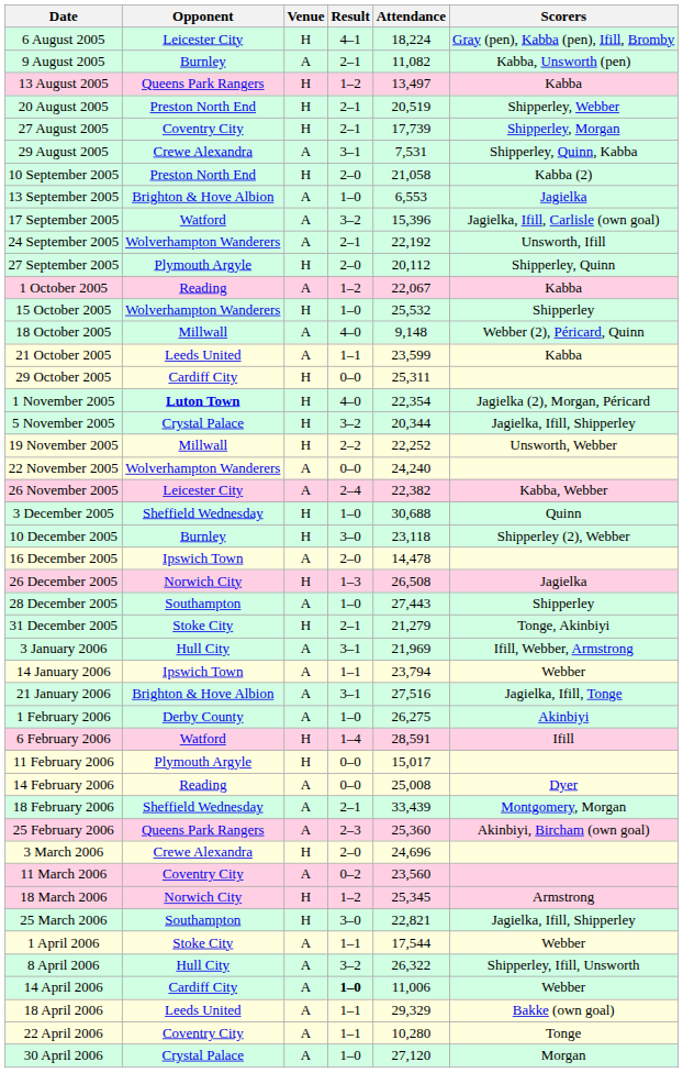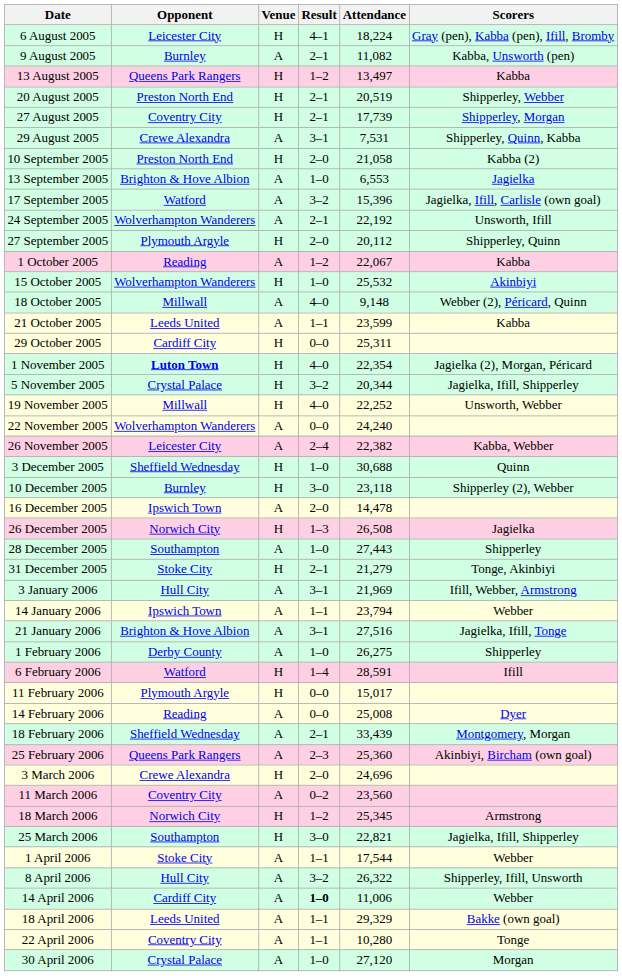 <table class="wikitable sortable" style="font-size:100%; text-align:center">
 <tr>
 <th>Date</th>
 <th>Opponent</th>
 <th>Venue</th>
 <th>Result</th>
 <th>Attendance</th>
 <th>Scorers</th>
 </tr>
 <tr style="background-color: #d0ffe3;">
 <td>6 August 2005</td>
 <td><a href='#'>Leicester City</a></td>
 <td>H</td>
 <td>4–1</td>
 <td>18,224</td>
 <td><a href='#'>Gray</a> (pen), <a href='#'>Kabba</a> (pen), <a href='#'>Ifill</a>, <a href='#'>Bromby</a></td>
 </tr>
 <tr style="background-color: #d0ffe3;">
 <td>9 August 2005</td>
 <td><a href='#'>Burnley</a></td>
 <td>A</td>
 <td>2–1</td>
 <td>11,082</td>
 <td>Kabba, <a href='#'>Unsworth</a> (pen)</td>
 </tr>
 <tr style="background-color: #ffd0e3;">
 <td>13 August 2005</td>
 <td><a href='#'>Queens Park Rangers</a></td>
 <td>H</td>
 <td>1–2</td>
 <td>13,497</td>
 <td>Kabba</td>
 </tr>
 <tr style="background-color: #d0ffe3;">
 <td>20 August 2005</td>
 <td><a href='#'>Preston North End</a></td>
 <td>H</td>
 <td>2–1</td>
 <td>20,519</td>
 <td>Shipperley, <a href='#'>Webber</a></td>
 </tr>
 <tr style="background-color: #d0ffe3;">
 <td>27 August 2005</td>
 <td><a href='#'>Coventry City</a></td>
 <td>H</td>
 <td>2–1</td>
 <td>17,739</td>
 <td><a href='#'>Shipperley</a>, <a href='#'>Morgan</a></td>
 </tr>
 <tr style="background-color: #d0ffe3;">
 <td>29 August 2005</td>
 <td><a href='#'>Crewe Alexandra</a></td>
 <td>A</td>
 <td>3–1</td>
 <td>7,531</td>
 <td>Shipperley, <a href='#'>Quinn</a>, Kabba</td>
 </tr>
 <tr style="background-color: #d0ffe3;">
 <td>10 September 2005</td>
 <td><a href='#'>Preston North End</a></td>
 <td>H</td>
 <td>2–0</td>
 <td>21,058</td>
 <td>Kabba (2)</td>
 </tr>
 <tr style="background-color: #d0ffe3;">
 <td>13 September 2005</td>
 <td><a href='#'>Brighton & Hove Albion</a></td>
 <td>A</td>
 <td>1–0</td>
 <td>6,553</td>
 <td><a href='#'>Jagielka</a></td>
 </tr>
 <tr style="background-color: #d0ffe3;">
 <td>17 September 2005</td>
 <td><a href='#'>Watford</a></td>
 <td>A</td>
 <td>3–2</td>
 <td>15,396</td>
 <td>Jagielka, <a href='#'>Ifill</a>, <a href='#'>Carlisle</a> (own goal)</td>
 </tr>
 <tr style="background-color: #d0ffe3;">
 <td>24 September 2005</td>
 <td><a href='#'>Wolverhampton Wanderers</a></td>
 <td>A</td>
 <td>2–1</td>
 <td>22,192</td>
 <td>Unsworth, Ifill</td>
 </tr>
 <tr style="background-color: #d0ffe3;">
 <td>27 September 2005</td>
 <td><a href='#'>Plymouth Argyle</a></td>
 <td>H</td>
 <td>2–0</td>
 <td>20,112</td>
 <td>Shipperley, Quinn</td>
 </tr>
 <tr style="background-color: #ffd0e3;">
 <td>1 October 2005</td>
 <td><a href='#'>Reading</a></td>
 <td>A</td>
 <td>1–2</td>
 <td>22,067</td>
 <td>Kabba</td>
 </tr>
 <tr style="background-color: #d0ffe3;">
 <td>15 October 2005</td>
 <td><a href='#'>Wolverhampton Wanderers</a></td>
 <td>H</td>
 <td>1–0</td>
 <td>25,532</td>
-<td>Shipperley</td>
+<td><a href='#'>Akinbiyi</a></td>
 </tr>
 <tr style="background-color: #d0ffe3;">
 <td>18 October 2005</td>
 <td><a href='#'>Millwall</a></td>
 <td>A</td>
 <td>4–0</td>
 <td>9,148</td>
 <td>Webber (2), <a href='#'>Péricard</a>, Quinn</td>
 </tr>
 <tr style="background-color: #ffffdd;">
 <td>21 October 2005</td>
 <td><a href='#'>Leeds United</a></td>
 <td>A</td>
 <td>1–1</td>
 <td>23,599</td>
 <td>Kabba</td>
 </tr>
 <tr style="background-color: #ffffdd;">
 <td>29 October 2005</td>
 <td><a href='#'>Cardiff City</a></td>
 <td>H</td>
 <td>0–0</td>
 <td>25,311</td>
 <td></td>
 </tr>
 <tr style="background-color: #d0ffe3;">
 <td>1 November 2005</td>
 <td><strong><a href='#'>Luton Town</a></strong></td>
 <td>H</td>
 <td>4–0</td>
 <td>22,354</td>
 <td>Jagielka (2), Morgan, Péricard</td>
 </tr>
 <tr style="background-color: #d0ffe3;">
 <td>5 November 2005</td>
 <td><a href='#'>Crystal Palace</a></td>
 <td>H</td>
 <td>3–2</td>
 <td>20,344</td>
 <td>Jagielka, Ifill, Shipperley</td>
 </tr>
 <tr style="background-color: #ffffdd;">
 <td>19 November 2005</td>
 <td><a href='#'>Millwall</a></td>
 <td>H</td>
-<td>2–2</td>
+<td>4–0</td>
 <td>22,252</td>
 <td>Unsworth, Webber</td>
 </tr>
 <tr style="background-color: #ffffdd;">
 <td>22 November 2005</td>
 <td><a href='#'>Wolverhampton Wanderers</a></td>
 <td>A</td>
 <td>0–0</td>
 <td>24,240</td>
 <td></td>
 </tr>
 <tr style="background-color: #ffd0e3;">
 <td>26 November 2005</td>
 <td><a href='#'>Leicester City</a></td>
 <td>A</td>
 <td>2–4</td>
 <td>22,382</td>
 <td>Kabba, Webber</td>
 </tr>
 <tr style="background-color: #d0ffe3;">
 <td>3 December 2005</td>
 <td><a href='#'>Sheffield Wednesday</a></td>
 <td>H</td>
 <td>1–0</td>
 <td>30,688</td>
 <td>Quinn</td>
 </tr>
 <tr style="background-color: #d0ffe3;">
 <td>10 December 2005</td>
 <td><a href='#'>Burnley</a></td>
 <td>H</td>
 <td>3–0</td>
 <td>23,118</td>
 <td>Shipperley (2), Webber</td>
 </tr>
 <tr style="background-color: #ffffdd;">
 <td>16 December 2005</td>
 <td><a href='#'>Ipswich Town</a></td>
 <td>A</td>
 <td>2–0</td>
 <td>14,478</td>
 <td></td>
 </tr>
 <tr style="background-color: #ffd0e3;">
 <td>26 December 2005</td>
 <td><a href='#'>Norwich City</a></td>
 <td>H</td>
 <td>1–3</td>
 <td>26,508</td>
 <td>Jagielka</td>
 </tr>
 <tr style="background-color: #d0ffe3;">
 <td>28 December 2005</td>
 <td><a href='#'>Southampton</a></td>
 <td>A</td>
 <td>1–0</td>
 <td>27,443</td>
 <td>Shipperley</td>
 </tr>
 <tr style="background-color: #d0ffe3;">
 <td>31 December 2005</td>
 <td><a href='#'>Stoke City</a></td>
 <td>H</td>
 <td>2–1</td>
 <td>21,279</td>
 <td>Tonge, Akinbiyi</td>
 </tr>
 <tr style="background-color: #d0ffe3;">
 <td>3 January 2006</td>
 <td><a href='#'>Hull City</a></td>
 <td>A</td>
 <td>3–1</td>
 <td>21,969</td>
 <td>Ifill, Webber, <a href='#'>Armstrong</a></td>
 </tr>
 <tr style="background-color: #ffffdd;">
 <td>14 January 2006</td>
 <td><a href='#'>Ipswich Town</a></td>
 <td>A</td>
 <td>1–1</td>
 <td>23,794</td>
 <td>Webber</td>
 </tr>
 <tr style="background-color: #d0ffe3;">
 <td>21 January 2006</td>
 <td><a href='#'>Brighton & Hove Albion</a></td>
 <td>A</td>
 <td>3–1</td>
 <td>27,516</td>
 <td>Jagielka, Ifill, <a href='#'>Tonge</a></td>
 </tr>
 <tr style="background-color: #d0ffe3;">
 <td>1 February 2006</td>
 <td><a href='#'>Derby County</a></td>
 <td>A</td>
 <td>1–0</td>
 <td>26,275</td>
-<td><a href='#'>Akinbiyi</a></td>
+<td>Shipperley</td>
 </tr>
 <tr style="background-color: #ffd0e3;">
 <td>6 February 2006</td>
 <td><a href='#'>Watford</a></td>
 <td>H</td>
 <td>1–4</td>
 <td>28,591</td>
 <td>Ifill</td>
 </tr>
 <tr style="background-color: #ffffdd;">
 <td>11 February 2006</td>
 <td><a href='#'>Plymouth Argyle</a></td>
 <td>H</td>
 <td>0–0</td>
 <td>15,017</td>
 <td></td>
 </tr>
 <tr style="background-color: #ffffdd;">
 <td>14 February 2006</td>
 <td><a href='#'>Reading</a></td>
 <td>A</td>
 <td>0–0</td>
 <td>25,008</td>
 <td><a href='#'>Dyer</a></td>
 </tr>
 <tr style="background-color: #d0ffe3;">
 <td>18 February 2006</td>
 <td><a href='#'>Sheffield Wednesday</a></td>
 <td>A</td>
 <td>2–1</td>
 <td>33,439</td>
 <td><a href='#'>Montgomery</a>, Morgan</td>
 </tr>
 <tr style="background-color: #ffd0e3;">
 <td>25 February 2006</td>
 <td><a href='#'>Queens Park Rangers</a></td>
 <td>A</td>
 <td>2–3</td>
 <td>25,360</td>
 <td>Akinbiyi, <a href='#'>Bircham</a> (own goal)</td>
 </tr>
 <tr style="background-color: #ffffdd;">
 <td>3 March 2006</td>
 <td><a href='#'>Crewe Alexandra</a></td>
 <td>H</td>
 <td>2–0</td>
 <td>24,696</td>
 <td></td>
 </tr>
 <tr style="background-color: #ffd0e3;">
 <td>11 March 2006</td>
 <td><a href='#'>Coventry City</a></td>
 <td>A</td>
 <td>0–2</td>
 <td>23,560</td>
 <td></td>
 </tr>
 <tr style="background-color: #ffd0e3;">
 <td>18 March 2006</td>
 <td><a href='#'>Norwich City</a></td>
 <td>H</td>
 <td>1–2</td>
 <td>25,345</td>
 <td>Armstrong</td>
 </tr>
 <tr style="background-color: #d0ffe3;">
 <td>25 March 2006</td>
 <td><a href='#'>Southampton</a></td>
 <td>H</td>
 <td>3–0</td>
 <td>22,821</td>
 <td>Jagielka, Ifill, Shipperley</td>
 </tr>
 <tr style="background-color: #ffffdd;">
 <td>1 April 2006</td>
 <td><a href='#'>Stoke City</a></td>
 <td>A</td>
 <td>1–1</td>
 <td>17,544</td>
 <td>Webber</td>
 </tr>
 <tr style="background-color: #d0ffe3;">
 <td>8 April 2006</td>
 <td><a href='#'>Hull City</a></td>
 <td>A</td>
 <td>3–2</td>
 <td>26,322</td>
 <td>Shipperley, Ifill, Unsworth</td>
 </tr>
 <tr style="background-color: #d0ffe3;">
 <td>14 April 2006</td>
 <td><a href='#'>Cardiff City</a></td>
 <td>A</td>
 <td><strong>1–0</strong></td>
 <td>11,006</td>
 <td>Webber</td>
 </tr>
 <tr style="background-color: #ffffdd;">
 <td>18 April 2006</td>
 <td><a href='#'>Leeds United</a></td>
 <td>A</td>
 <td>1–1</td>
 <td>29,329</td>
 <td><a href='#'>Bakke</a> (own goal)</td>
 </tr>
 <tr style="background-color: #ffffdd;">
 <td>22 April 2006</td>
 <td><a href='#'>Coventry City</a></td>
 <td>A</td>
 <td>1–1</td>
 <td>10,280</td>
 <td>Tonge</td>
 </tr>
 <tr style="background-color: #d0ffe3;">
 <td>30 April 2006</td>
 <td><a href='#'>Crystal Palace</a></td>
 <td>A</td>
 <td>1–0</td>
 <td>27,120</td>
 <td>Morgan</td>
 </tr>
 </table>
